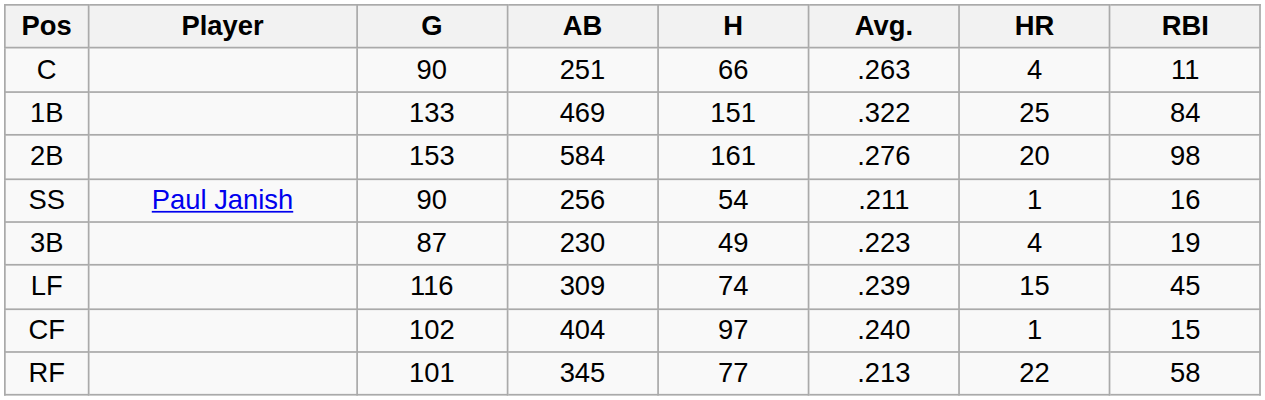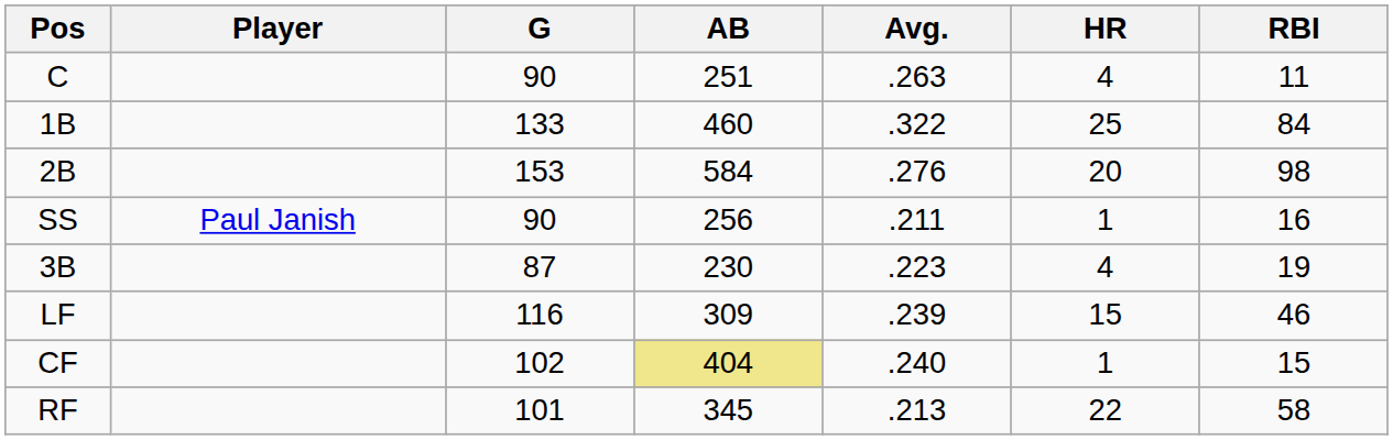 <table class="wikitable sortable">
 <tr>
 <th bgcolor="#DDDDFF" width="5%">Pos</th>
 <th bgcolor="#DDDDFF" width="16%">Player</th>
 <th bgcolor="#DDDDFF" width="9%">G</th>
 <th bgcolor="#DDDDFF" width="9%">AB</th>
-<th bgcolor="#DDDDFF" width="9%">H</th>
 <th bgcolor="#DDDDFF" width="9%">Avg.</th>
 <th bgcolor="#DDDDFF" width="9%">HR</th>
 <th bgcolor="#DDDDFF" width="9%">RBI</th>
 </tr>
 <tr align="center">
 <td>C</td>
 <td></td>
 <td>90</td>
 <td>251</td>
-<td>66</td>
 <td>.263</td>
 <td>4</td>
 <td>11</td>
 </tr>
 <tr align="center">
 <td>1B</td>
 <td></td>
 <td>133</td>
-<td>469</td>
-<td>151</td>
+<td>460</td>
 <td>.322</td>
 <td>25</td>
 <td>84</td>
 </tr>
 <tr align="center">
 <td>2B</td>
 <td></td>
 <td>153</td>
 <td>584</td>
-<td>161</td>
 <td>.276</td>
 <td>20</td>
 <td>98</td>
 </tr>
 <tr align="center">
 <td>SS</td>
 <td><a href='#'>Paul Janish</a></td>
 <td>90</td>
 <td>256</td>
-<td>54</td>
 <td>.211</td>
 <td>1</td>
 <td>16</td>
 </tr>
 <tr align="center">
 <td>3B</td>
 <td></td>
 <td>87</td>
 <td>230</td>
-<td>49</td>
 <td>.223</td>
 <td>4</td>
 <td>19</td>
 </tr>
 <tr align="center">
 <td>LF</td>
 <td></td>
 <td>116</td>
 <td>309</td>
-<td>74</td>
 <td>.239</td>
 <td>15</td>
-<td>45</td>
+<td>46</td>
 </tr>
 <tr align="center">
 <td>CF</td>
 <td></td>
 <td>102</td>
-<td>404</td>
-<td>97</td>
+<td style="background: khaki;">404</td>
 <td>.240</td>
 <td>1</td>
 <td>15</td>
 </tr>
 <tr align="center">
 <td>RF</td>
 <td></td>
 <td>101</td>
 <td>345</td>
-<td>77</td>
 <td>.213</td>
 <td>22</td>
 <td>58</td>
 </tr>
 </table>
